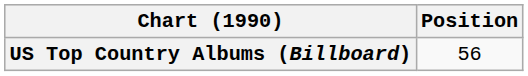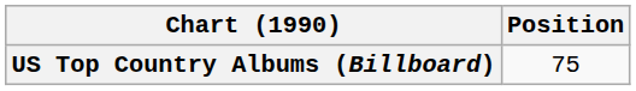 <table class="wikitable plainrowheaders" style="text-align:center">
 <tr>
 <th scope="col">Chart (1990)</th>
 <th scope="col">Position</th>
 </tr>
 <tr>
 <th scope="row">US Top Country Albums (<em>Billboard</em>)</th>
-<td>56</td>
+<td>75</td>
 </tr>
 </table>
